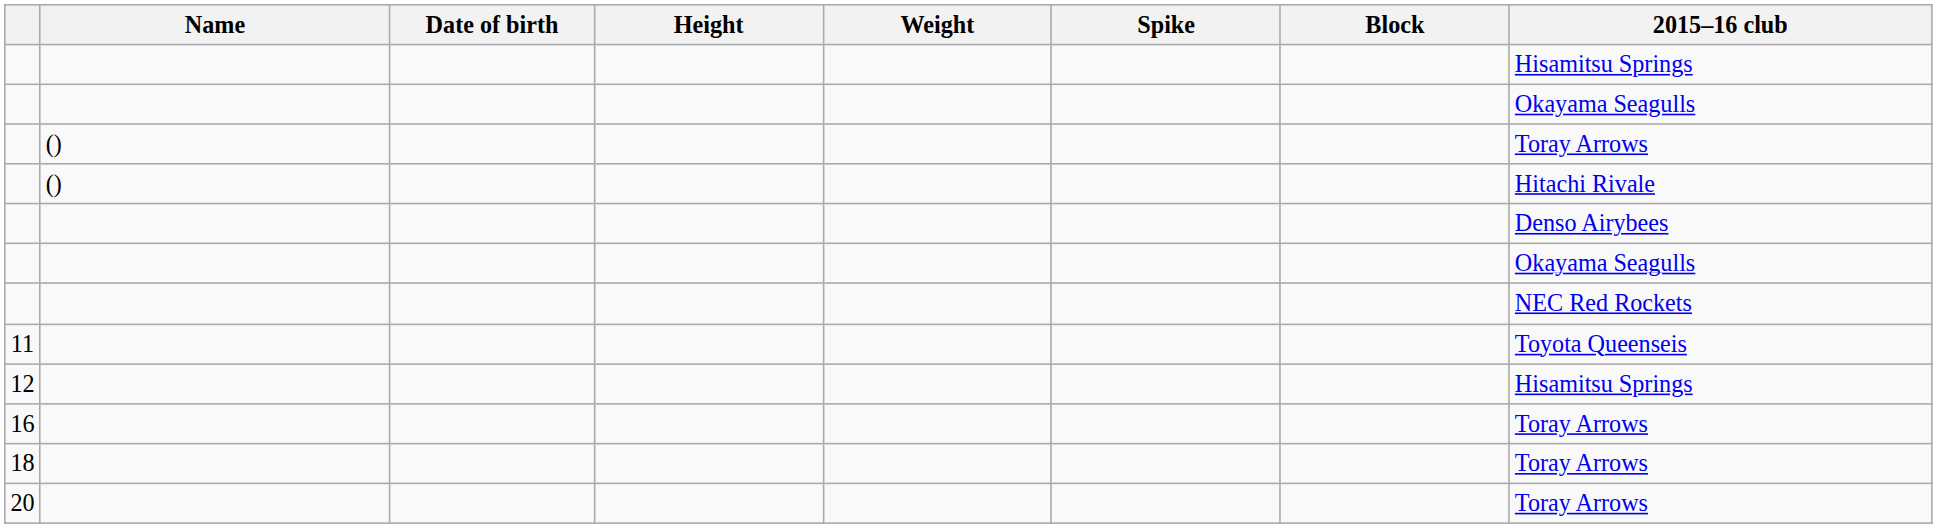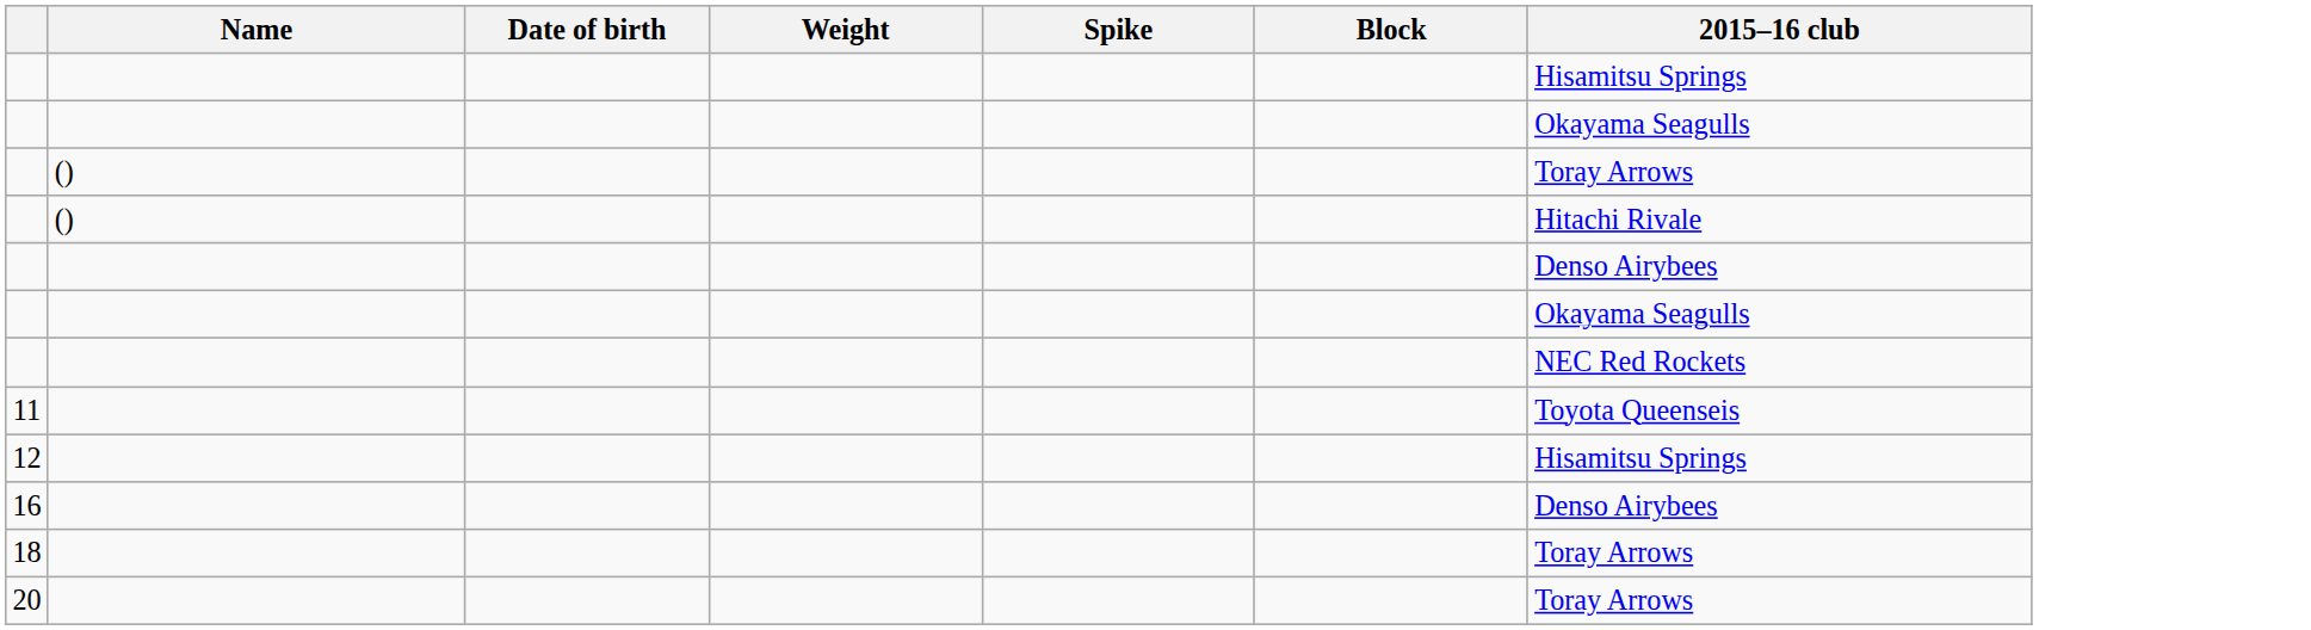 <table class="wikitable sortable" style="font-size:95%; text-align:center;">
 <tr>
 <th></th>
 <th style="width:14em">Name</th>
 <th style="width:8em">Date of birth</th>
-<th style="width:9em">Height</th>
 <th style="width:9em">Weight</th>
 <th style="width:9em">Spike</th>
 <th style="width:9em">Block</th>
 <th style="width:17em">2015–16 club</th>
 </tr>
 <tr>
 <td></td>
 <td style="text-align:left;"></td>
 <td style="text-align:right;"></td>
 <td></td>
 <td></td>
 <td></td>
-<td></td>
 <td align=left> <a href='#'>Hisamitsu Springs</a></td>
 </tr>
 <tr>
 <td></td>
 <td style="text-align:left;"></td>
 <td style="text-align:right;"></td>
-<td></td>
 <td></td>
 <td></td>
 <td></td>
 <td align=left> <a href='#'>Okayama Seagulls</a></td>
 </tr>
 <tr>
 <td></td>
 <td style="text-align:left;"> ()</td>
 <td style="text-align:right;"></td>
 <td></td>
 <td></td>
 <td></td>
-<td></td>
 <td align=left> <a href='#'>Toray Arrows</a></td>
 </tr>
 <tr>
 <td></td>
 <td style="text-align:left;"> ()</td>
 <td style="text-align:right;"></td>
-<td></td>
 <td></td>
 <td></td>
 <td></td>
 <td align=left> <a href='#'>Hitachi Rivale</a></td>
 </tr>
 <tr>
 <td></td>
 <td style="text-align:left;"></td>
 <td style="text-align:right;"></td>
 <td></td>
 <td></td>
 <td></td>
-<td></td>
 <td align=left> <a href='#'>Denso Airybees</a></td>
 </tr>
 <tr>
 <td></td>
 <td style="text-align:left;"></td>
 <td style="text-align:right;"></td>
-<td></td>
 <td></td>
 <td></td>
 <td></td>
 <td align=left> <a href='#'>Okayama Seagulls</a></td>
 </tr>
 <tr>
 <td></td>
 <td style="text-align:left;"></td>
 <td style="text-align:right;"></td>
 <td></td>
 <td></td>
 <td></td>
-<td></td>
 <td align=left> <a href='#'>NEC Red Rockets</a></td>
 </tr>
 <tr>
 <td>11</td>
 <td style="text-align:left;"></td>
 <td style="text-align:right;"></td>
-<td></td>
 <td></td>
 <td></td>
 <td></td>
 <td align=left> <a href='#'>Toyota Queenseis</a></td>
 </tr>
 <tr>
 <td>12</td>
 <td style="text-align:left;"></td>
 <td style="text-align:right;"></td>
 <td></td>
 <td></td>
 <td></td>
-<td></td>
 <td align=left> <a href='#'>Hisamitsu Springs</a></td>
 </tr>
 <tr>
 <td>16</td>
 <td style="text-align:left;"></td>
 <td style="text-align:right;"></td>
 <td></td>
 <td></td>
 <td></td>
-<td></td>
-<td align=left> <a href='#'>Toray Arrows</a></td>
+<td align=left> <a href='#'>Denso Airybees</a></td>
 </tr>
 <tr>
 <td>18</td>
 <td style="text-align:left;"></td>
 <td style="text-align:right;"></td>
-<td></td>
 <td></td>
 <td></td>
 <td></td>
 <td align=left> <a href='#'>Toray Arrows</a></td>
 </tr>
 <tr>
 <td>20</td>
 <td style="text-align:left;"></td>
 <td style="text-align:right;"></td>
 <td></td>
 <td></td>
 <td></td>
-<td></td>
 <td align=left> <a href='#'>Toray Arrows</a></td>
 </tr>
 </table>
